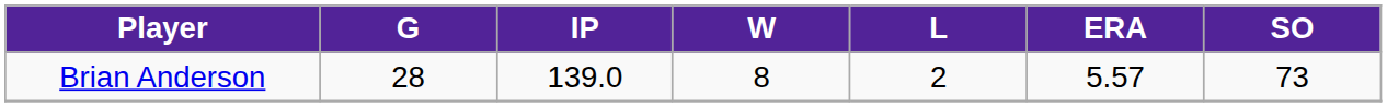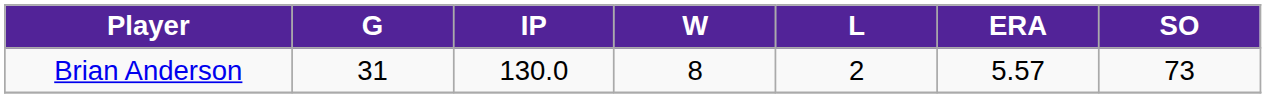 <table class="wikitable sortable">
 <tr>
 <th style="background:#522398;color:white;" width="16%">Player</th>
 <th style="background:#522398;color:white;" width="9%">G</th>
 <th style="background:#522398;color:white;" width="9%">IP</th>
 <th style="background:#522398;color:white;" width="9%">W</th>
 <th style="background:#522398;color:white;" width="9%">L</th>
 <th style="background:#522398;color:white;" width="9%">ERA</th>
 <th style="background:#522398;color:white;" width="9%">SO</th>
 </tr>
 <tr align="center">
 <td><a href='#'>Brian Anderson</a></td>
-<td>28</td>
-<td>139.0</td>
+<td>31</td>
+<td>130.0</td>
 <td>8</td>
 <td>2</td>
 <td>5.57</td>
 <td>73</td>
 </tr>
 <tr align="center">
 </tr>
 </table>
